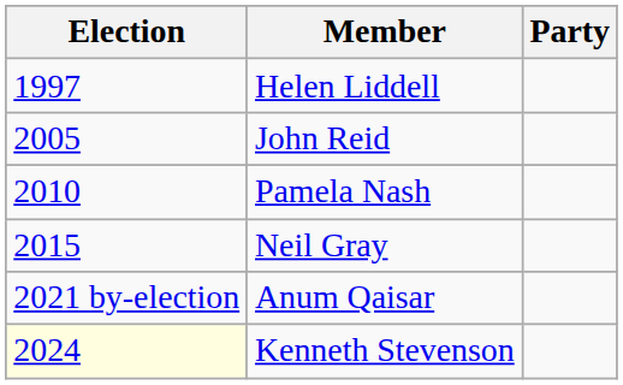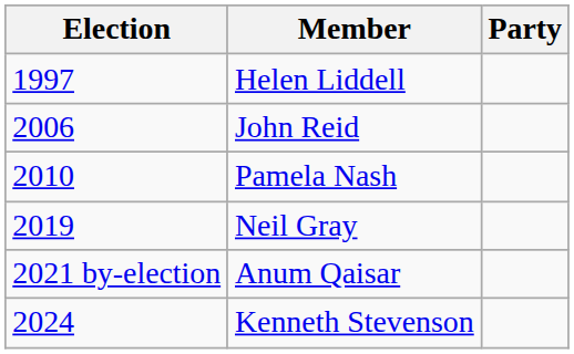 <table class="wikitable">
 <tr>
 <th>Election</th>
 <th>Member</th>
 <th colspan="2">Party</th>
 </tr>
 <tr>
 <td><a href='#'>1997</a></td>
 <td><a href='#'>Helen Liddell</a></td>
 <td></td>
 </tr>
 <tr>
-<td><a href='#'>2005</a></td>
+<td><a href='#'>2006</a></td>
 <td><a href='#'>John Reid</a></td>
 <td></td>
 </tr>
 <tr>
 <td><a href='#'>2010</a></td>
 <td><a href='#'>Pamela Nash</a></td>
 <td></td>
 </tr>
 <tr>
-<td><a href='#'>2015</a></td>
+<td><a href='#'>2019</a></td>
 <td><a href='#'>Neil Gray</a></td>
 <td></td>
 </tr>
 <tr>
 <td><a href='#'>2021 by-election</a></td>
 <td><a href='#'>Anum Qaisar</a></td>
 <td></td>
 </tr>
 <tr>
-<td style="background: lightyellow;"><a href='#'>2024</a></td>
+<td><a href='#'>2024</a></td>
 <td><a href='#'>Kenneth Stevenson</a></td>
 <td></td>
 </tr>
 </table>
